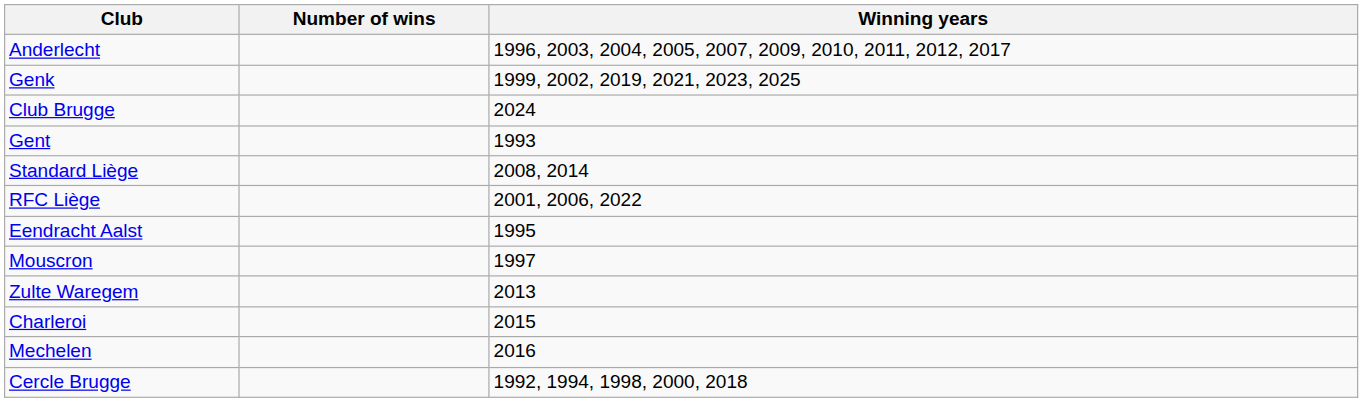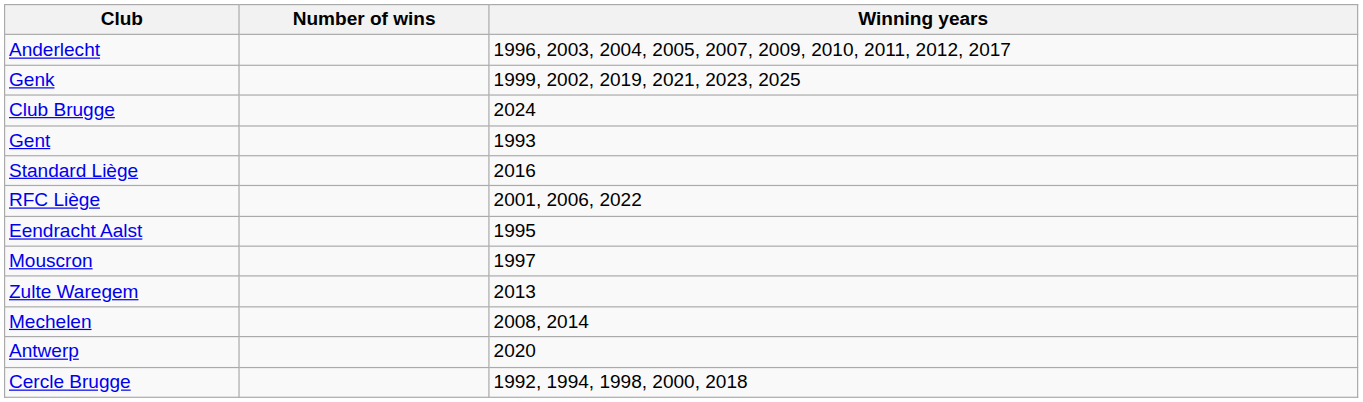 <table class="wikitable sortable"  style="width:90%">
 <tr>
 <th>Club</th>
 <th>Number of wins</th>
 <th class="unsortable">Winning years</th>
 </tr>
 <tr>
 <td><a href='#'>Anderlecht</a></td>
 <td></td>
 <td>1996, 2003, 2004, 2005, 2007, 2009, 2010, 2011, 2012, 2017</td>
 </tr>
 <tr>
 <td><a href='#'>Genk</a></td>
 <td></td>
 <td>1999, 2002, 2019, 2021, 2023, 2025</td>
 </tr>
 <tr>
 <td><a href='#'>Club Brugge</a></td>
 <td></td>
 <td>2024</td>
 </tr>
 <tr>
 <td><a href='#'>Gent</a></td>
 <td></td>
 <td>1993</td>
 </tr>
 <tr>
 <td><a href='#'>Standard Liège</a></td>
 <td></td>
-<td>2008, 2014</td>
+<td>2016</td>
 </tr>
 <tr>
 <td><a href='#'>RFC Liège</a></td>
 <td></td>
 <td>2001, 2006, 2022</td>
 </tr>
 <tr>
 <td><a href='#'>Eendracht Aalst</a></td>
 <td></td>
 <td>1995</td>
 </tr>
 <tr>
 <td><a href='#'>Mouscron</a></td>
 <td></td>
 <td>1997</td>
 </tr>
 <tr>
 <td><a href='#'>Zulte Waregem</a></td>
 <td></td>
 <td>2013</td>
 </tr>
 <tr>
-<td><a href='#'>Charleroi</a></td>
+<td><a href='#'>Mechelen</a></td>
 <td></td>
-<td>2015</td>
+<td>2008, 2014</td>
 </tr>
 <tr>
-<td><a href='#'>Mechelen</a></td>
+<td><a href='#'>Antwerp</a></td>
 <td></td>
-<td>2016</td>
+<td>2020</td>
 </tr>
 <tr>
 <td><a href='#'>Cercle Brugge</a></td>
 <td></td>
 <td>1992, 1994, 1998, 2000, 2018</td>
 </tr>
 </table>
